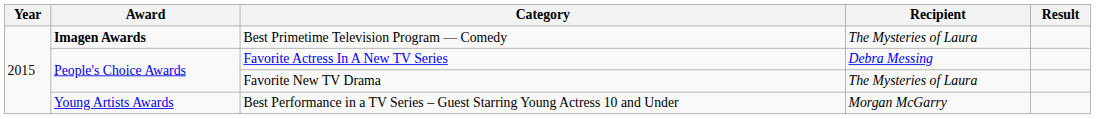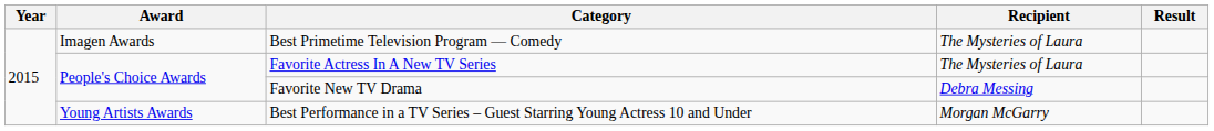 <table class="wikitable sortable" style="width: 100%;">
 <tr>
 <th>Year</th>
 <th>Award</th>
 <th>Category</th>
 <th>Recipient</th>
 <th>Result</th>
 </tr>
 <tr>
 <td rowspan="4">2015</td>
-<td><strong>Imagen Awards</strong></td>
+<td>Imagen Awards</td>
 <td>Best Primetime Television Program — Comedy</td>
 <td><em>The Mysteries of Laura</em></td>
 <td></td>
 </tr>
 <tr>
 <td rowspan="2"><a href='#'>People's Choice Awards</a></td>
 <td><a href='#'>Favorite Actress In A New TV Series</a></td>
-<td><em><a href='#'>Debra Messing</a></em></td>
+<td><em>The Mysteries of Laura</em></td>
 <td></td>
 </tr>
 <tr>
 <td>Favorite New TV Drama</td>
-<td><em>The Mysteries of Laura</em></td>
+<td><em><a href='#'>Debra Messing</a></em></td>
 <td></td>
 </tr>
 <tr>
 <td><a href='#'>Young Artists Awards</a></td>
 <td>Best Performance in a TV Series – Guest Starring Young Actress 10 and Under</td>
 <td><em>Morgan McGarry</em></td>
 <td></td>
 </tr>
 </table>
